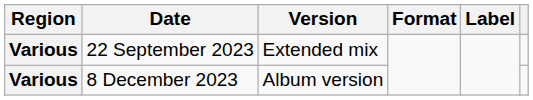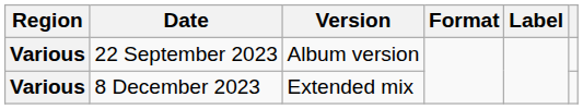 <table class="wikitable plainrowheaders">
 <tr>
 <th scope="col">Region</th>
 <th scope="col">Date</th>
 <th scope="col">Version</th>
 <th scope="col">Format</th>
 <th scope="col">Label</th>
 <th scope="col"></th>
 </tr>
 <tr>
 <th scope="row">Various</th>
 <td>22 September 2023</td>
-<td>Extended mix</td>
+<td>Album version</td>
 <td rowspan="2"></td>
 <td rowspan="2"></td>
 <td style="text-align:center;"></td>
 </tr>
 <tr>
 <th scope="row">Various</th>
 <td>8 December 2023</td>
-<td>Album version</td>
+<td>Extended mix</td>
 <td style="text-align:center;"></td>
 </tr>
 </table>
